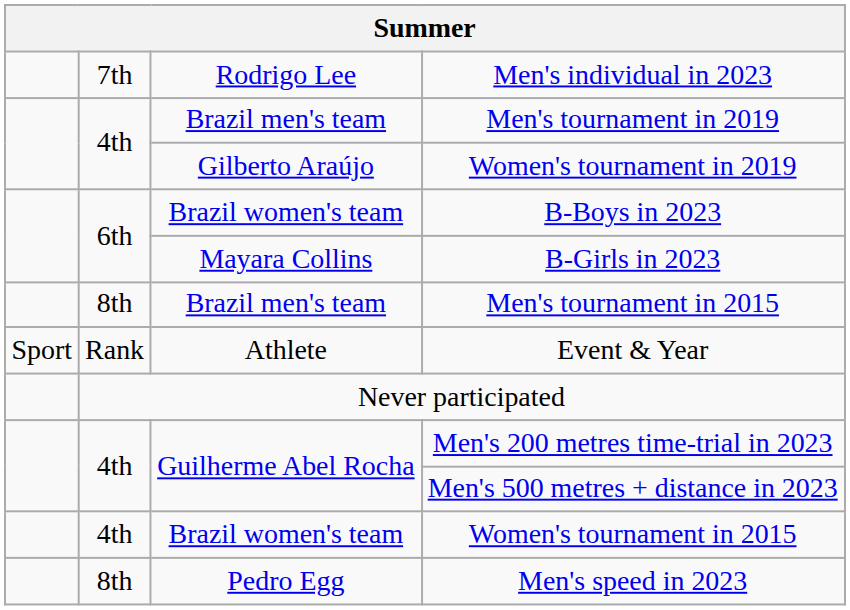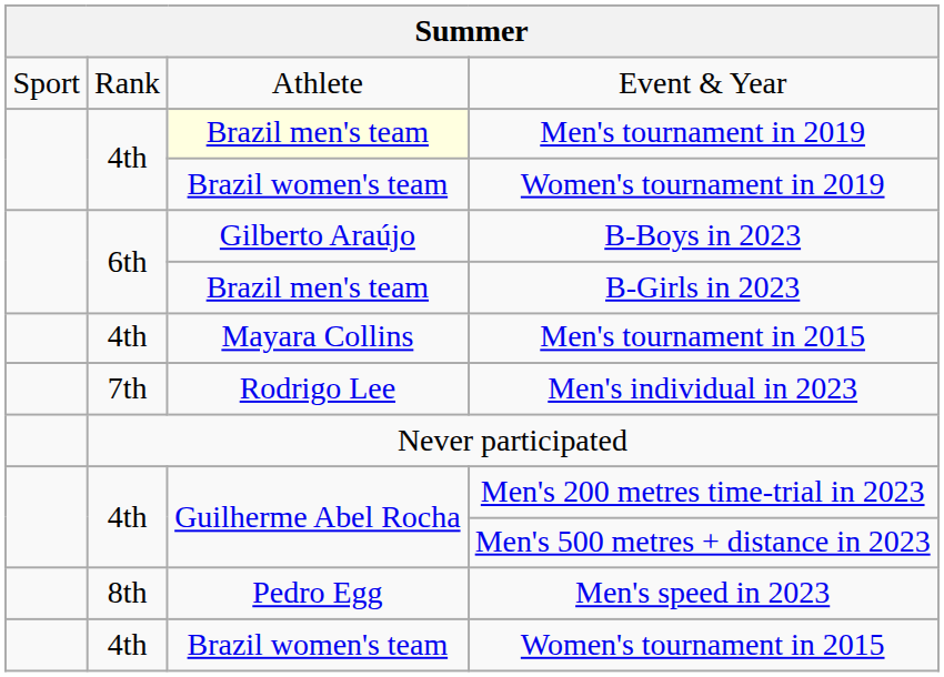 <table class="wikitable" style="text-align:center; font-size:90%;">
 <tr>
 <th colspan=4>Summer</th>
+</tr>
+<tr>
+<td>Sport</td>
+<td>Rank</td>
+<td>Athlete</td>
+<td>Event & Year</td>
+</tr>
+<tr>
+<td rowspan=2></td>
+<td rowspan=2>4th</td>
+<td style="background: lightyellow;"><a href='#'>Brazil men's team</a></td>
+<td><a href='#'>Men's tournament in 2019</a></td>
+</tr>
+<tr>
+<td><a href='#'>Brazil women's team</a></td>
+<td><a href='#'>Women's tournament in 2019</a></td>
+</tr>
+<tr>
+<td rowspan=2></td>
+<td rowspan=2>6th</td>
+<td><a href='#'>Gilberto Araújo</a></td>
+<td><a href='#'>B-Boys in 2023</a></td>
+</tr>
+<tr>
+<td><a href='#'>Brazil men's team</a></td>
+<td><a href='#'>B-Girls in 2023</a></td>
+</tr>
+<tr>
+<td></td>
+<td>4th</td>
+<td><a href='#'>Mayara Collins</a></td>
+<td><a href='#'>Men's tournament in 2015</a></td>
 </tr>
 <tr>
 <td></td>
 <td>7th</td>
 <td><a href='#'>Rodrigo Lee</a></td>
 <td><a href='#'>Men's individual in 2023</a></td>
-</tr>
-<tr>
-<td rowspan=2></td>
-<td rowspan=2>4th</td>
-<td><a href='#'>Brazil men's team</a></td>
-<td><a href='#'>Men's tournament in 2019</a></td>
-</tr>
-<tr>
-<td><a href='#'>Gilberto Araújo</a></td>
-<td><a href='#'>Women's tournament in 2019</a></td>
-</tr>
-<tr>
-<td rowspan=2></td>
-<td rowspan=2>6th</td>
-<td><a href='#'>Brazil women's team</a></td>
-<td><a href='#'>B-Boys in 2023</a></td>
-</tr>
-<tr>
-<td><a href='#'>Mayara Collins</a></td>
-<td><a href='#'>B-Girls in 2023</a></td>
-</tr>
-<tr>
-<td></td>
-<td>8th</td>
-<td><a href='#'>Brazil men's team</a></td>
-<td><a href='#'>Men's tournament in 2015</a></td>
-</tr>
-<tr>
-<td>Sport</td>
-<td>Rank</td>
-<td>Athlete</td>
-<td>Event & Year</td>
 </tr>
 <tr>
 <td></td>
 <td colspan=3>Never participated</td>
 </tr>
 <tr>
 <td rowspan=2></td>
 <td rowspan=2>4th</td>
 <td rowspan=2><a href='#'>Guilherme Abel Rocha</a></td>
 <td><a href='#'>Men's 200 metres time-trial in 2023</a></td>
 </tr>
 <tr>
 <td><a href='#'>Men's 500 metres + distance in 2023</a></td>
 </tr>
 <tr>
 <td></td>
+<td>8th</td>
+<td><a href='#'>Pedro Egg</a></td>
+<td><a href='#'>Men's speed in 2023</a></td>
+</tr>
+<tr>
+<td></td>
 <td>4th</td>
 <td><a href='#'>Brazil women's team</a></td>
 <td><a href='#'>Women's tournament in 2015</a></td>
 </tr>
-<tr>
-<td></td>
-<td>8th</td>
-<td><a href='#'>Pedro Egg</a></td>
-<td><a href='#'>Men's speed in 2023</a></td>
-</tr>
 </table>
